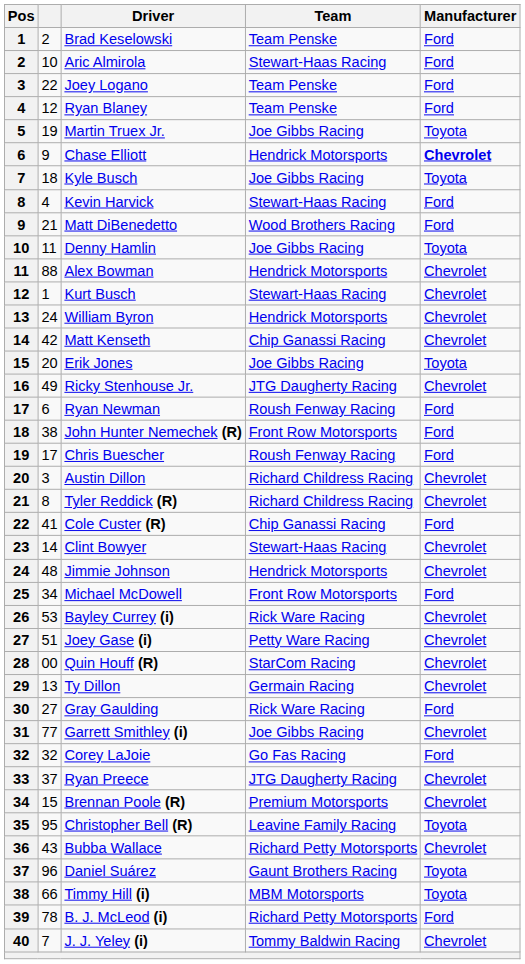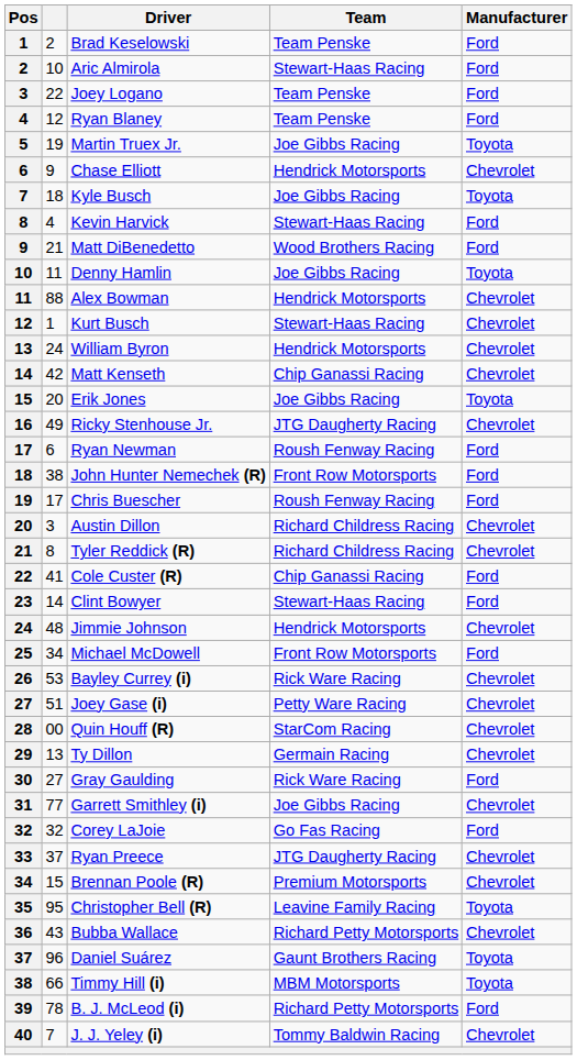 <table class="wikitable" style="font-size:95%">
 <tr>
 <th>Pos</th>
 <th></th>
 <th>Driver</th>
 <th>Team</th>
 <th>Manufacturer</th>
 </tr>
 <tr>
 <th>1</th>
 <td>2</td>
 <td><a href='#'>Brad Keselowski</a></td>
 <td><a href='#'>Team Penske</a></td>
 <td><a href='#'>Ford</a></td>
 </tr>
 <tr>
 <th>2</th>
 <td>10</td>
 <td><a href='#'>Aric Almirola</a></td>
 <td><a href='#'>Stewart-Haas Racing</a></td>
 <td><a href='#'>Ford</a></td>
 </tr>
 <tr>
 <th>3</th>
 <td>22</td>
 <td><a href='#'>Joey Logano</a></td>
 <td><a href='#'>Team Penske</a></td>
 <td><a href='#'>Ford</a></td>
 </tr>
 <tr>
 <th>4</th>
 <td>12</td>
 <td><a href='#'>Ryan Blaney</a></td>
 <td><a href='#'>Team Penske</a></td>
 <td><a href='#'>Ford</a></td>
 </tr>
 <tr>
 <th>5</th>
 <td>19</td>
 <td><a href='#'>Martin Truex Jr.</a></td>
 <td><a href='#'>Joe Gibbs Racing</a></td>
 <td><a href='#'>Toyota</a></td>
 </tr>
 <tr>
 <th>6</th>
 <td>9</td>
 <td><a href='#'>Chase Elliott</a></td>
 <td><a href='#'>Hendrick Motorsports</a></td>
-<td><strong><a href='#'>Chevrolet</a></strong></td>
+<td><a href='#'>Chevrolet</a></td>
 </tr>
 <tr>
 <th>7</th>
 <td>18</td>
 <td><a href='#'>Kyle Busch</a></td>
 <td><a href='#'>Joe Gibbs Racing</a></td>
 <td><a href='#'>Toyota</a></td>
 </tr>
 <tr>
 <th>8</th>
 <td>4</td>
 <td><a href='#'>Kevin Harvick</a></td>
 <td><a href='#'>Stewart-Haas Racing</a></td>
 <td><a href='#'>Ford</a></td>
 </tr>
 <tr>
 <th>9</th>
 <td>21</td>
 <td><a href='#'>Matt DiBenedetto</a></td>
 <td><a href='#'>Wood Brothers Racing</a></td>
 <td><a href='#'>Ford</a></td>
 </tr>
 <tr>
 <th>10</th>
 <td>11</td>
 <td><a href='#'>Denny Hamlin</a></td>
 <td><a href='#'>Joe Gibbs Racing</a></td>
 <td><a href='#'>Toyota</a></td>
 </tr>
 <tr>
 <th>11</th>
 <td>88</td>
 <td><a href='#'>Alex Bowman</a></td>
 <td><a href='#'>Hendrick Motorsports</a></td>
 <td><a href='#'>Chevrolet</a></td>
 </tr>
 <tr>
 <th>12</th>
 <td>1</td>
 <td><a href='#'>Kurt Busch</a></td>
 <td><a href='#'>Stewart-Haas Racing</a></td>
 <td><a href='#'>Chevrolet</a></td>
 </tr>
 <tr>
 <th>13</th>
 <td>24</td>
 <td><a href='#'>William Byron</a></td>
 <td><a href='#'>Hendrick Motorsports</a></td>
 <td><a href='#'>Chevrolet</a></td>
 </tr>
 <tr>
 <th>14</th>
 <td>42</td>
 <td><a href='#'>Matt Kenseth</a></td>
 <td><a href='#'>Chip Ganassi Racing</a></td>
 <td><a href='#'>Chevrolet</a></td>
 </tr>
 <tr>
 <th>15</th>
 <td>20</td>
 <td><a href='#'>Erik Jones</a></td>
 <td><a href='#'>Joe Gibbs Racing</a></td>
 <td><a href='#'>Toyota</a></td>
 </tr>
 <tr>
 <th>16</th>
 <td>49</td>
 <td><a href='#'>Ricky Stenhouse Jr.</a></td>
 <td><a href='#'>JTG Daugherty Racing</a></td>
 <td><a href='#'>Chevrolet</a></td>
 </tr>
 <tr>
 <th>17</th>
 <td>6</td>
 <td><a href='#'>Ryan Newman</a></td>
 <td><a href='#'>Roush Fenway Racing</a></td>
 <td><a href='#'>Ford</a></td>
 </tr>
 <tr>
 <th>18</th>
 <td>38</td>
 <td><a href='#'>John Hunter Nemechek</a> <strong>(R)</strong></td>
 <td><a href='#'>Front Row Motorsports</a></td>
 <td><a href='#'>Ford</a></td>
 </tr>
 <tr>
 <th>19</th>
 <td>17</td>
 <td><a href='#'>Chris Buescher</a></td>
 <td><a href='#'>Roush Fenway Racing</a></td>
 <td><a href='#'>Ford</a></td>
 </tr>
 <tr>
 <th>20</th>
 <td>3</td>
 <td><a href='#'>Austin Dillon</a></td>
 <td><a href='#'>Richard Childress Racing</a></td>
 <td><a href='#'>Chevrolet</a></td>
 </tr>
 <tr>
 <th>21</th>
 <td>8</td>
 <td><a href='#'>Tyler Reddick</a> <strong>(R)</strong></td>
 <td><a href='#'>Richard Childress Racing</a></td>
 <td><a href='#'>Chevrolet</a></td>
 </tr>
 <tr>
 <th>22</th>
 <td>41</td>
 <td><a href='#'>Cole Custer</a> <strong>(R)</strong></td>
 <td><a href='#'>Chip Ganassi Racing</a></td>
 <td><a href='#'>Ford</a></td>
 </tr>
 <tr>
 <th>23</th>
 <td>14</td>
 <td><a href='#'>Clint Bowyer</a></td>
 <td><a href='#'>Stewart-Haas Racing</a></td>
-<td><a href='#'>Chevrolet</a></td>
+<td><a href='#'>Ford</a></td>
 </tr>
 <tr>
 <th>24</th>
 <td>48</td>
 <td><a href='#'>Jimmie Johnson</a></td>
 <td><a href='#'>Hendrick Motorsports</a></td>
 <td><a href='#'>Chevrolet</a></td>
 </tr>
 <tr>
 <th>25</th>
 <td>34</td>
 <td><a href='#'>Michael McDowell</a></td>
 <td><a href='#'>Front Row Motorsports</a></td>
 <td><a href='#'>Ford</a></td>
 </tr>
 <tr>
 <th>26</th>
 <td>53</td>
 <td><a href='#'>Bayley Currey</a> <strong>(i)</strong></td>
 <td><a href='#'>Rick Ware Racing</a></td>
 <td><a href='#'>Chevrolet</a></td>
 </tr>
 <tr>
 <th>27</th>
 <td>51</td>
 <td><a href='#'>Joey Gase</a> <strong>(i)</strong></td>
 <td><a href='#'>Petty Ware Racing</a></td>
 <td><a href='#'>Chevrolet</a></td>
 </tr>
 <tr>
 <th>28</th>
 <td>00</td>
 <td><a href='#'>Quin Houff</a> <strong>(R)</strong></td>
 <td><a href='#'>StarCom Racing</a></td>
 <td><a href='#'>Chevrolet</a></td>
 </tr>
 <tr>
 <th>29</th>
 <td>13</td>
 <td><a href='#'>Ty Dillon</a></td>
 <td><a href='#'>Germain Racing</a></td>
 <td><a href='#'>Chevrolet</a></td>
 </tr>
 <tr>
 <th>30</th>
 <td>27</td>
 <td><a href='#'>Gray Gaulding</a></td>
 <td><a href='#'>Rick Ware Racing</a></td>
 <td><a href='#'>Ford</a></td>
 </tr>
 <tr>
 <th>31</th>
 <td>77</td>
 <td><a href='#'>Garrett Smithley</a> <strong>(i)</strong></td>
 <td><a href='#'>Joe Gibbs Racing</a></td>
 <td><a href='#'>Chevrolet</a></td>
 </tr>
 <tr>
 <th>32</th>
 <td>32</td>
 <td><a href='#'>Corey LaJoie</a></td>
 <td><a href='#'>Go Fas Racing</a></td>
 <td><a href='#'>Ford</a></td>
 </tr>
 <tr>
 <th>33</th>
 <td>37</td>
 <td><a href='#'>Ryan Preece</a></td>
 <td><a href='#'>JTG Daugherty Racing</a></td>
 <td><a href='#'>Chevrolet</a></td>
 </tr>
 <tr>
 <th>34</th>
 <td>15</td>
 <td><a href='#'>Brennan Poole</a> <strong>(R)</strong></td>
 <td><a href='#'>Premium Motorsports</a></td>
 <td><a href='#'>Chevrolet</a></td>
 </tr>
 <tr>
 <th>35</th>
 <td>95</td>
 <td><a href='#'>Christopher Bell</a> <strong>(R)</strong></td>
 <td><a href='#'>Leavine Family Racing</a></td>
 <td><a href='#'>Toyota</a></td>
 </tr>
 <tr>
 <th>36</th>
 <td>43</td>
 <td><a href='#'>Bubba Wallace</a></td>
 <td><a href='#'>Richard Petty Motorsports</a></td>
 <td><a href='#'>Chevrolet</a></td>
 </tr>
 <tr>
 <th>37</th>
 <td>96</td>
 <td><a href='#'>Daniel Suárez</a></td>
 <td><a href='#'>Gaunt Brothers Racing</a></td>
 <td><a href='#'>Toyota</a></td>
 </tr>
 <tr>
 <th>38</th>
 <td>66</td>
 <td><a href='#'>Timmy Hill</a> <strong>(i)</strong></td>
 <td><a href='#'>MBM Motorsports</a></td>
 <td><a href='#'>Toyota</a></td>
 </tr>
 <tr>
 <th>39</th>
 <td>78</td>
 <td><a href='#'>B. J. McLeod</a> <strong>(i)</strong></td>
 <td><a href='#'>Richard Petty Motorsports</a></td>
 <td><a href='#'>Ford</a></td>
 </tr>
 <tr>
 <th>40</th>
 <td>7</td>
 <td><a href='#'>J. J. Yeley</a> <strong>(i)</strong></td>
 <td><a href='#'>Tommy Baldwin Racing</a></td>
 <td><a href='#'>Chevrolet</a></td>
 </tr>
 <tr>
 <th colspan="7"></th>
 </tr>
 </table>
